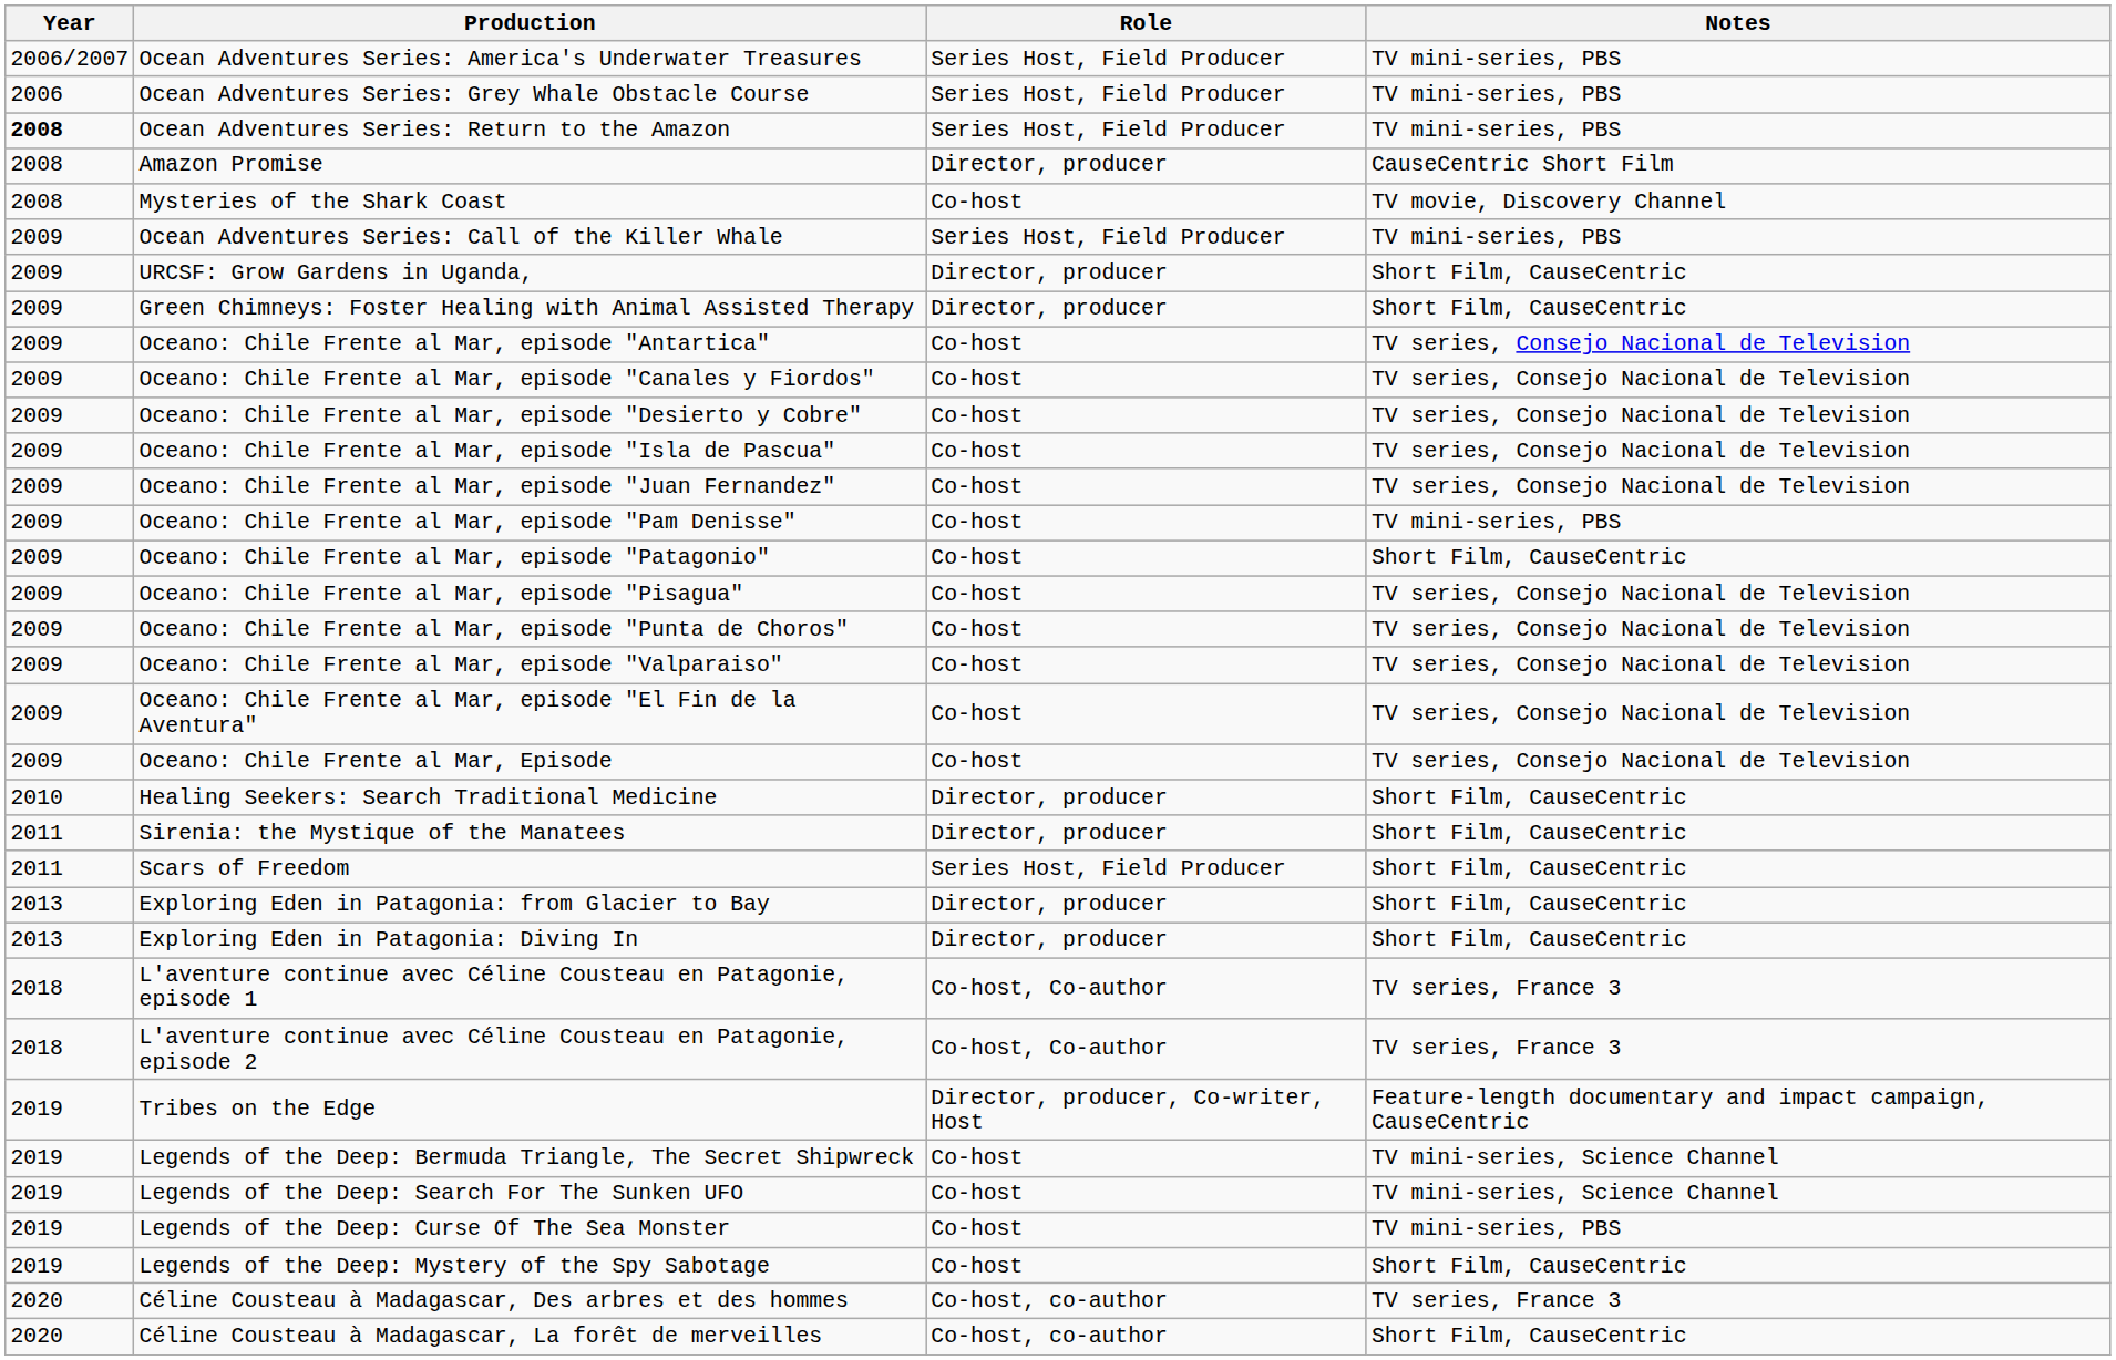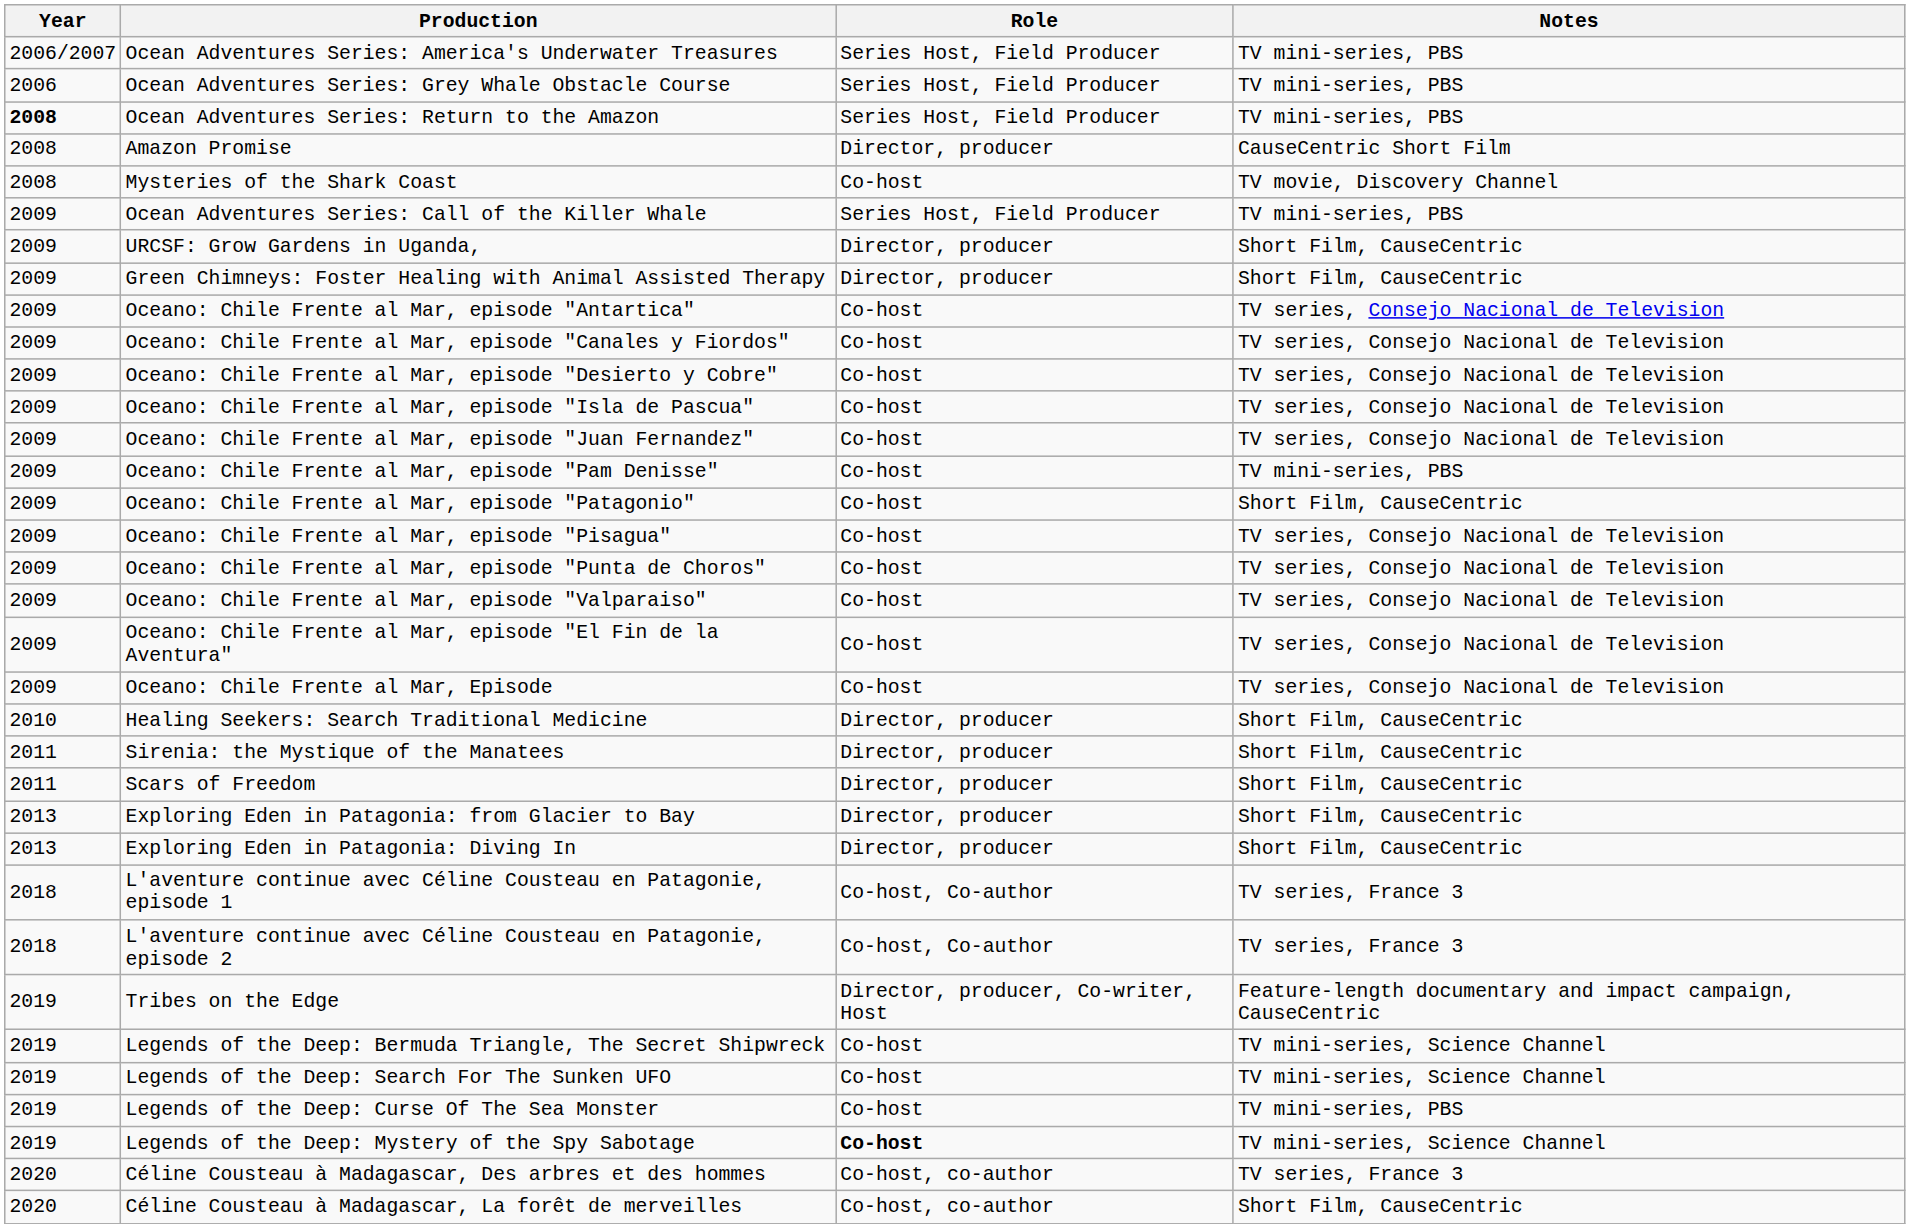 <table class="wikitable">
 <tr>
 <th>Year</th>
 <th>Production</th>
 <th>Role</th>
 <th>Notes</th>
 </tr>
 <tr>
 <td>2006/2007</td>
 <td>Ocean Adventures Series: America's Underwater Treasures</td>
 <td>Series Host, Field Producer</td>
 <td>TV mini-series, PBS</td>
 </tr>
 <tr>
 <td>2006</td>
 <td>Ocean Adventures Series: Grey Whale Obstacle Course</td>
 <td>Series Host, Field Producer</td>
 <td>TV mini-series, PBS</td>
 </tr>
 <tr>
 <td><strong>2008</strong></td>
 <td>Ocean Adventures Series: Return to the Amazon</td>
 <td>Series Host, Field Producer</td>
 <td>TV mini-series, PBS</td>
 </tr>
 <tr>
 <td>2008</td>
 <td>Amazon Promise</td>
 <td>Director, producer</td>
 <td>CauseCentric Short Film</td>
 </tr>
 <tr>
 <td>2008</td>
 <td>Mysteries of the Shark Coast</td>
 <td>Co-host</td>
 <td>TV movie, Discovery Channel</td>
 </tr>
 <tr>
 <td>2009</td>
 <td>Ocean Adventures Series: Call of the Killer Whale</td>
 <td>Series Host, Field Producer</td>
 <td>TV mini-series, PBS</td>
 </tr>
 <tr>
 <td>2009</td>
 <td>URCSF: Grow Gardens in Uganda,</td>
 <td>Director, producer</td>
 <td>Short Film, CauseCentric</td>
 </tr>
 <tr>
 <td>2009</td>
 <td>Green Chimneys: Foster Healing with Animal Assisted Therapy</td>
 <td>Director, producer</td>
 <td>Short Film, CauseCentric</td>
 </tr>
 <tr>
 <td>2009</td>
 <td>Oceano: Chile Frente al Mar, episode "Antartica"</td>
 <td>Co-host</td>
 <td>TV series, <a href='#'>Consejo Nacional de Television</a></td>
 </tr>
 <tr>
 <td>2009</td>
 <td>Oceano: Chile Frente al Mar, episode "Canales y Fiordos"</td>
 <td>Co-host</td>
 <td>TV series, Consejo Nacional de Television</td>
 </tr>
 <tr>
 <td>2009</td>
 <td>Oceano: Chile Frente al Mar, episode "Desierto y Cobre"</td>
 <td>Co-host</td>
 <td>TV series, Consejo Nacional de Television</td>
 </tr>
 <tr>
 <td>2009</td>
 <td>Oceano: Chile Frente al Mar, episode "Isla de Pascua"</td>
 <td>Co-host</td>
 <td>TV series, Consejo Nacional de Television</td>
 </tr>
 <tr>
 <td>2009</td>
 <td>Oceano: Chile Frente al Mar, episode "Juan Fernandez"</td>
 <td>Co-host</td>
 <td>TV series, Consejo Nacional de Television</td>
 </tr>
 <tr>
 <td>2009</td>
 <td>Oceano: Chile Frente al Mar, episode "Pam Denisse"</td>
 <td>Co-host</td>
 <td>TV mini-series, PBS</td>
 </tr>
 <tr>
 <td>2009</td>
 <td>Oceano: Chile Frente al Mar, episode "Patagonio"</td>
 <td>Co-host</td>
 <td>Short Film, CauseCentric</td>
 </tr>
 <tr>
 <td>2009</td>
 <td>Oceano: Chile Frente al Mar, episode "Pisagua"</td>
 <td>Co-host</td>
 <td>TV series, Consejo Nacional de Television</td>
 </tr>
 <tr>
 <td>2009</td>
 <td>Oceano: Chile Frente al Mar, episode "Punta de Choros"</td>
 <td>Co-host</td>
 <td>TV series, Consejo Nacional de Television</td>
 </tr>
 <tr>
 <td>2009</td>
 <td>Oceano: Chile Frente al Mar, episode "Valparaiso"</td>
 <td>Co-host</td>
 <td>TV series, Consejo Nacional de Television</td>
 </tr>
 <tr>
 <td>2009</td>
 <td>Oceano: Chile Frente al Mar, episode "El Fin de la Aventura"</td>
 <td>Co-host</td>
 <td>TV series, Consejo Nacional de Television</td>
 </tr>
 <tr>
 <td>2009</td>
 <td>Oceano: Chile Frente al Mar, Episode</td>
 <td>Co-host</td>
 <td>TV series, Consejo Nacional de Television</td>
 </tr>
 <tr>
 <td>2010</td>
 <td>Healing Seekers: Search Traditional Medicine</td>
 <td>Director, producer</td>
 <td>Short Film, CauseCentric</td>
 </tr>
 <tr>
 <td>2011</td>
 <td>Sirenia: the Mystique of the Manatees</td>
 <td>Director, producer</td>
 <td>Short Film, CauseCentric</td>
 </tr>
 <tr>
 <td>2011</td>
 <td>Scars of Freedom</td>
-<td>Series Host, Field Producer</td>
+<td>Director, producer</td>
 <td>Short Film, CauseCentric</td>
 </tr>
 <tr>
 <td>2013</td>
 <td>Exploring Eden in Patagonia: from Glacier to Bay</td>
 <td>Director, producer</td>
 <td>Short Film, CauseCentric</td>
 </tr>
 <tr>
 <td>2013</td>
 <td>Exploring Eden in Patagonia: Diving In</td>
 <td>Director, producer</td>
 <td>Short Film, CauseCentric</td>
 </tr>
 <tr>
 <td>2018</td>
 <td>L'aventure continue avec Céline Cousteau en Patagonie, episode 1</td>
 <td>Co-host, Co-author</td>
 <td>TV series, France 3</td>
 </tr>
 <tr>
 <td>2018</td>
 <td>L'aventure continue avec Céline Cousteau en Patagonie, episode 2</td>
 <td>Co-host, Co-author</td>
 <td>TV series, France 3</td>
 </tr>
 <tr>
 <td>2019</td>
 <td>Tribes on the Edge</td>
 <td>Director, producer, Co-writer, Host</td>
 <td>Feature-length documentary and impact campaign, CauseCentric</td>
 </tr>
 <tr>
 <td>2019</td>
 <td>Legends of the Deep: Bermuda Triangle, The Secret Shipwreck</td>
 <td>Co-host</td>
 <td>TV mini-series, Science Channel</td>
 </tr>
 <tr>
 <td>2019</td>
 <td>Legends of the Deep: Search For The Sunken UFO</td>
 <td>Co-host</td>
 <td>TV mini-series, Science Channel</td>
 </tr>
 <tr>
 <td>2019</td>
 <td>Legends of the Deep: Curse Of The Sea Monster</td>
 <td>Co-host</td>
 <td>TV mini-series, PBS</td>
 </tr>
 <tr>
 <td>2019</td>
 <td>Legends of the Deep: Mystery of the Spy Sabotage</td>
-<td>Co-host</td>
-<td>Short Film, CauseCentric</td>
+<td><strong>Co-host</strong></td>
+<td>TV mini-series, Science Channel</td>
 </tr>
 <tr>
 <td>2020</td>
 <td>Céline Cousteau à Madagascar, Des arbres et des hommes</td>
 <td>Co-host, co-author</td>
 <td>TV series, France 3</td>
 </tr>
 <tr>
 <td>2020</td>
 <td>Céline Cousteau à Madagascar, La forêt de merveilles</td>
 <td>Co-host, co-author</td>
 <td>Short Film, CauseCentric</td>
 </tr>
 </table>
